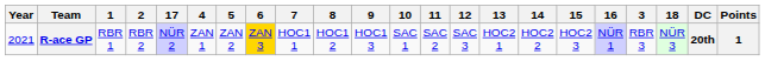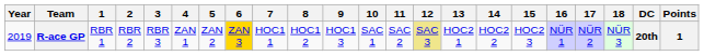 <table class="wikitable" style="text-align:center; font-size:85%">
 <tr>
 <th>Year</th>
 <th>Team</th>
 <th>1</th>
 <th>2</th>
-<th>17</th>
+<th>3</th>
 <th>4</th>
 <th>5</th>
 <th>6</th>
 <th>7</th>
 <th>8</th>
 <th>9</th>
 <th>10</th>
 <th>11</th>
 <th>12</th>
 <th>13</th>
 <th>14</th>
 <th>15</th>
 <th>16</th>
-<th>3</th>
+<th>17</th>
 <th>18</th>
 <th>DC</th>
 <th>Points</th>
 </tr>
 <tr>
-<td><a href='#'>2021</a></td>
+<td><a href='#'>2019</a></td>
 <th nowrap><a href='#'>R-ace GP</a></th>
 <td><a href='#'>RBR<br>1</a></td>
 <td><a href='#'>RBR<br>2</a></td>
-<td style="background:#CFCFFF"><a href='#'>NÜR<br>2</a><br></td>
+<td><a href='#'>RBR<br>3</a></td>
 <td><a href='#'>ZAN<br>1</a></td>
 <td><a href='#'>ZAN<br>2</a></td>
 <td style="background: gold;"><a href='#'>ZAN<br>3</a></td>
 <td><a href='#'>HOC1<br>1</a></td>
 <td><a href='#'>HOC1<br>2</a></td>
 <td><a href='#'>HOC1<br>3</a></td>
 <td><a href='#'>SAC<br>1</a></td>
 <td><a href='#'>SAC<br>2</a></td>
-<td><a href='#'>SAC<br>3</a></td>
+<td style="background: khaki;"><a href='#'>SAC<br>3</a></td>
 <td><a href='#'>HOC2<br>1</a></td>
 <td><a href='#'>HOC2<br>2</a></td>
 <td><a href='#'>HOC2<br>3</a></td>
 <td style="background:#CFCFFF"><a href='#'>NÜR<br>1</a><br></td>
-<td><a href='#'>RBR<br>3</a></td>
+<td style="background:#CFCFFF"><a href='#'>NÜR<br>2</a><br></td>
 <td style="background:#DFFFDF"><a href='#'>NÜR<br>3</a><br></td>
 <th>20th</th>
 <th>1</th>
 </tr>
 </table>
